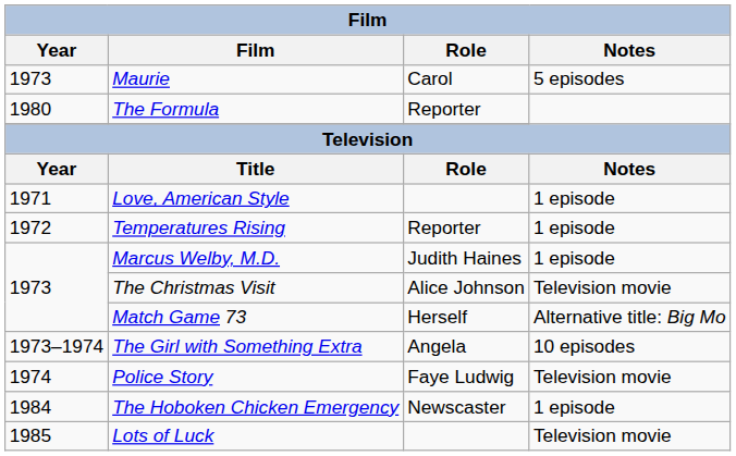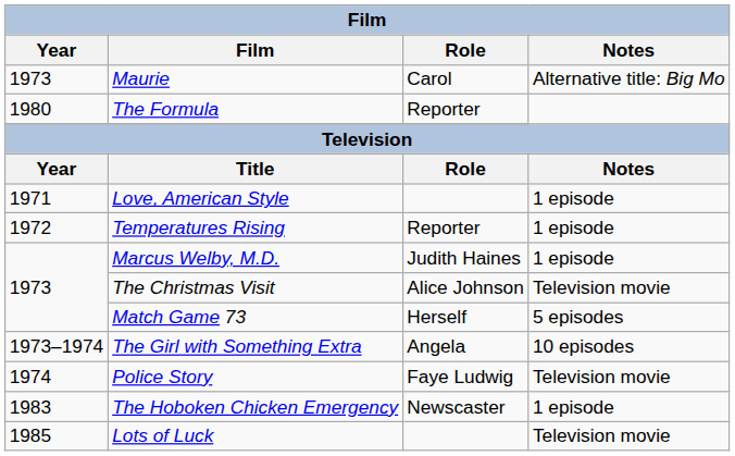 <table class="wikitable" style="font-size: 90%;">
 <tr>
 <th colspan="4" style="background: LightSteelBlue;">Film</th>
 </tr>
 <tr>
 <th>Year</th>
 <th>Film</th>
 <th>Role</th>
 <th>Notes</th>
 </tr>
 <tr>
 <td>1973</td>
 <td><em><a href='#'>Maurie</a></em></td>
 <td>Carol</td>
-<td>5 episodes</td>
+<td>Alternative title: <em>Big Mo</em></td>
 </tr>
 <tr>
 <td>1980</td>
 <td><em><a href='#'>The Formula</a></em></td>
 <td>Reporter</td>
 </tr>
 <tr>
 </tr>
 <tr>
 <th colspan="4" style="background: LightSteelBlue;">Television</th>
 </tr>
 <tr>
 <th>Year</th>
 <th>Title</th>
 <th>Role</th>
 <th>Notes</th>
 </tr>
 <tr>
 <td>1971</td>
 <td><em><a href='#'>Love, American Style</a></em></td>
 <td></td>
 <td>1 episode</td>
 </tr>
 <tr>
 <td>1972</td>
 <td><em><a href='#'>Temperatures Rising</a></em></td>
 <td>Reporter</td>
 <td>1 episode</td>
 </tr>
 <tr>
 <td rowspan=3>1973</td>
 <td><em><a href='#'>Marcus Welby, M.D.</a></em></td>
 <td>Judith Haines</td>
 <td>1 episode</td>
 </tr>
 <tr>
 <td><em>The Christmas Visit</em></td>
 <td>Alice Johnson</td>
 <td>Television movie</td>
 </tr>
 <tr>
 <td><em><a href='#'>Match Game</a> 73</em></td>
 <td>Herself</td>
-<td>Alternative title: <em>Big Mo</em></td>
+<td>5 episodes</td>
 </tr>
 <tr>
 <td>1973–1974</td>
 <td><em><a href='#'>The Girl with Something Extra</a></em></td>
 <td>Angela</td>
 <td>10 episodes</td>
 </tr>
 <tr>
 <td>1974</td>
 <td><em><a href='#'>Police Story</a></em></td>
 <td>Faye Ludwig</td>
 <td>Television movie</td>
 </tr>
 <tr>
-<td>1984</td>
+<td>1983</td>
 <td><em><a href='#'>The Hoboken Chicken Emergency</a></em></td>
 <td>Newscaster</td>
 <td>1 episode</td>
 </tr>
 <tr>
 <td>1985</td>
 <td><em><a href='#'>Lots of Luck</a></em></td>
 <td></td>
 <td>Television movie</td>
 </tr>
 </table>
